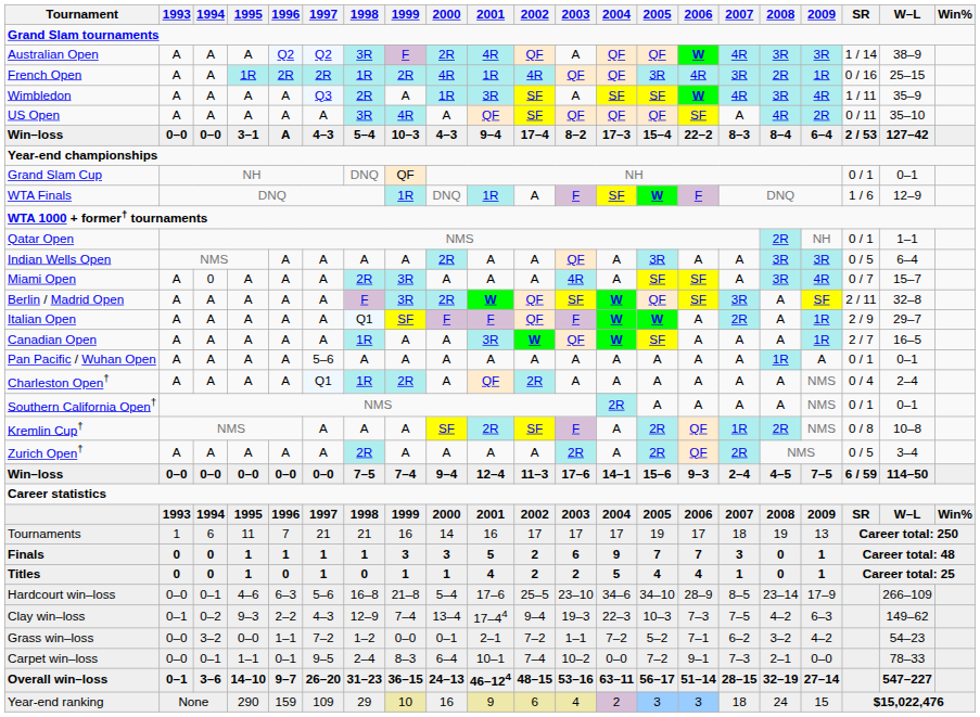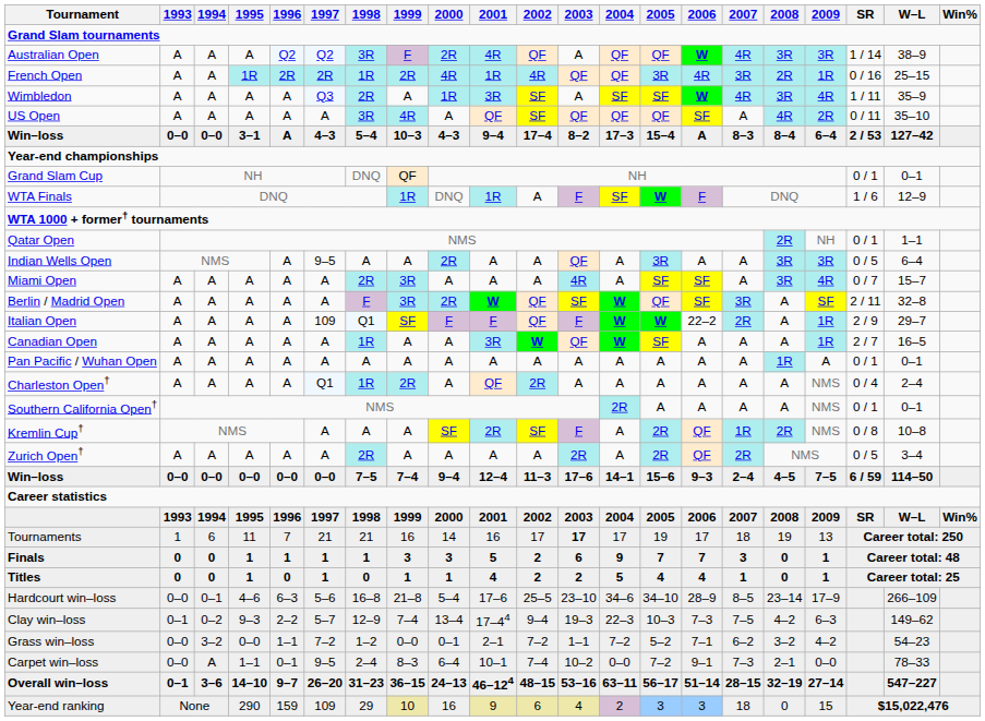 <table class=wikitable nowrap style=text-align:center>
 <tr>
 <th>Tournament</th>
 <th><a href='#'>1993</a></th>
 <th><a href='#'>1994</a></th>
 <th><a href='#'>1995</a></th>
 <th><a href='#'>1996</a></th>
 <th><a href='#'>1997</a></th>
 <th><a href='#'>1998</a></th>
 <th><a href='#'>1999</a></th>
 <th><a href='#'>2000</a></th>
 <th><a href='#'>2001</a></th>
 <th><a href='#'>2002</a></th>
 <th><a href='#'>2003</a></th>
 <th><a href='#'>2004</a></th>
 <th><a href='#'>2005</a></th>
 <th><a href='#'>2006</a></th>
 <th><a href='#'>2007</a></th>
 <th><a href='#'>2008</a></th>
 <th><a href='#'>2009</a></th>
 <th>SR</th>
 <th>W–L</th>
 <th>Win%</th>
 </tr>
 <tr>
 <td colspan=21 style=text-align:left><strong><a href='#'>Grand Slam tournaments</a></strong></td>
 </tr>
 <tr>
 <td style=text-align:left><a href='#'>Australian Open</a></td>
 <td>A</td>
 <td>A</td>
 <td>A</td>
 <td style=background:#f0f8ff><a href='#'>Q2</a></td>
 <td style=background:#f0f8ff><a href='#'>Q2</a></td>
 <td style=background:#afeeee><a href='#'>3R</a></td>
 <td style=background:#D8BFD8><a href='#'>F</a></td>
 <td style=background:#afeeee><a href='#'>2R</a></td>
 <td style=background:#afeeee><a href='#'>4R</a></td>
 <td style=background:#ffebcd><a href='#'>QF</a></td>
 <td>A</td>
 <td style=background:#ffebcd><a href='#'>QF</a></td>
 <td style=background:#ffebcd><a href='#'>QF</a></td>
 <td style=background:#00ff00><a href='#'><strong>W</strong></a></td>
 <td style=background:#afeeee><a href='#'>4R</a></td>
 <td style=background:#afeeee><a href='#'>3R</a></td>
 <td style=background:#afeeee><a href='#'>3R</a></td>
 <td>1 / 14</td>
 <td>38–9</td>
 <td></td>
 </tr>
 <tr>
 <td style=text-align:left><a href='#'>French Open</a></td>
 <td>A</td>
 <td>A</td>
 <td style=background:#afeeee><a href='#'>1R</a></td>
 <td style=background:#afeeee><a href='#'>2R</a></td>
 <td style=background:#afeeee><a href='#'>2R</a></td>
 <td style=background:#afeeee><a href='#'>1R</a></td>
 <td style=background:#afeeee><a href='#'>2R</a></td>
 <td style=background:#afeeee><a href='#'>4R</a></td>
 <td style=background:#afeeee><a href='#'>1R</a></td>
 <td style=background:#afeeee><a href='#'>4R</a></td>
 <td style=background:#ffebcd><a href='#'>QF</a></td>
 <td style=background:#ffebcd><a href='#'>QF</a></td>
 <td style=background:#afeeee><a href='#'>3R</a></td>
 <td style=background:#afeeee><a href='#'>4R</a></td>
 <td style=background:#afeeee><a href='#'>3R</a></td>
 <td style=background:#afeeee><a href='#'>2R</a></td>
 <td style=background:#afeeee><a href='#'>1R</a></td>
 <td>0 / 16</td>
 <td>25–15</td>
 <td></td>
 </tr>
 <tr>
 <td style=text-align:left><a href='#'>Wimbledon</a></td>
 <td>A</td>
 <td>A</td>
 <td>A</td>
 <td>A</td>
 <td style=background:#f0f8ff><a href='#'>Q3</a></td>
 <td style=background:#afeeee><a href='#'>2R</a></td>
 <td>A</td>
 <td style=background:#afeeee><a href='#'>1R</a></td>
 <td style=background:#afeeee><a href='#'>3R</a></td>
 <td style=background:yellow><a href='#'>SF</a></td>
 <td>A</td>
 <td style=background:yellow><a href='#'>SF</a></td>
 <td style=background:yellow><a href='#'>SF</a></td>
 <td style=background:lime><a href='#'><strong>W</strong></a></td>
 <td style=background:#afeeee><a href='#'>4R</a></td>
 <td style=background:#afeeee><a href='#'>3R</a></td>
 <td style=background:#afeeee><a href='#'>4R</a></td>
 <td>1 / 11</td>
 <td>35–9</td>
 <td></td>
 </tr>
 <tr>
 <td style=text-align:left><a href='#'>US Open</a></td>
 <td>A</td>
 <td>A</td>
 <td>A</td>
 <td>A</td>
 <td>A</td>
 <td style=background:#afeeee><a href='#'>3R</a></td>
 <td style=background:#afeeee><a href='#'>4R</a></td>
 <td>A</td>
 <td style=background:#ffebcd><a href='#'>QF</a></td>
 <td style=background:yellow><a href='#'>SF</a></td>
 <td style=background:#ffebcd><a href='#'>QF</a></td>
 <td style=background:#ffebcd><a href='#'>QF</a></td>
 <td style=background:#ffebcd><a href='#'>QF</a></td>
 <td style=background:yellow><a href='#'>SF</a></td>
 <td>A</td>
 <td style=background:#afeeee><a href='#'>4R</a></td>
 <td style=background:#afeeee><a href='#'>2R</a></td>
 <td>0 / 11</td>
 <td>35–10</td>
 <td></td>
 </tr>
 <tr style=background:#efefef;font-weight:bold>
 <td style=text-align:left>Win–loss</td>
 <td>0–0</td>
 <td>0–0</td>
 <td>3–1</td>
 <td>A</td>
 <td>4–3</td>
 <td>5–4</td>
 <td>10–3</td>
 <td>4–3</td>
 <td>9–4</td>
 <td>17–4</td>
 <td>8–2</td>
 <td>17–3</td>
 <td>15–4</td>
-<td>22–2</td>
+<td>A</td>
 <td>8–3</td>
 <td>8–4</td>
 <td>6–4</td>
 <td>2 / 53</td>
 <td>127–42</td>
 <td></td>
 </tr>
 <tr>
 <td colspan=21 style=text-align:left><strong>Year-end championships</strong></td>
 </tr>
 <tr>
 <td style=text-align:left><a href='#'>Grand Slam Cup</a></td>
 <td colspan=5 style=color:#767676>NH</td>
 <td colspan=1 style=color:#767676>DNQ</td>
 <td style=background:#ffebcd>QF</td>
 <td colspan=10 style=color:#767676>NH</td>
 <td>0 / 1</td>
 <td>0–1</td>
 <td></td>
 </tr>
 <tr>
 <td style=text-align:left><a href='#'>WTA Finals</a></td>
 <td colspan=6 style=color:#767676>DNQ</td>
 <td style=background:#afeeee><a href='#'>1R</a></td>
 <td colspan=1 style=color:#767676>DNQ</td>
 <td style=background:#afeeee><a href='#'>1R</a></td>
 <td>A</td>
 <td style=background:#D8BFD8><a href='#'>F</a></td>
 <td style=background:yellow><a href='#'>SF</a></td>
 <td style=background:lime><a href='#'><strong>W</strong></a></td>
 <td style=background:#D8BFD8><a href='#'>F</a></td>
 <td colspan=3 style=color:#767676>DNQ</td>
 <td>1 / 6</td>
 <td>12–9</td>
 <td></td>
 </tr>
 <tr>
 <td colspan=21 style=text-align:left><strong><a href='#'>WTA 1000</a> + former<sup>†</sup> tournaments</strong></td>
 </tr>
 <tr>
 <td style=text-align:left><a href='#'>Qatar Open</a></td>
 <td colspan=15 style=color:#767676>NMS</td>
 <td style=background:#afeeee><a href='#'>2R</a></td>
 <td style=color:#767676>NH</td>
 <td>0 / 1</td>
 <td>1–1</td>
 <td></td>
 </tr>
 <tr>
 <td style=text-align:left><a href='#'>Indian Wells Open</a></td>
 <td colspan=3 style=color:#767676>NMS</td>
 <td>A</td>
-<td>A</td>
+<td>9–5</td>
 <td>A</td>
 <td>A</td>
 <td style=background:#afeeee><a href='#'>2R</a></td>
 <td>A</td>
 <td>A</td>
 <td style=background:#ffebcd><a href='#'>QF</a></td>
 <td>A</td>
 <td style=background:#afeeee><a href='#'>3R</a></td>
 <td>A</td>
 <td>A</td>
 <td style=background:#afeeee><a href='#'>3R</a></td>
 <td style=background:#afeeee><a href='#'>3R</a></td>
 <td>0 / 5</td>
 <td>6–4</td>
 <td></td>
 </tr>
 <tr>
 <td style=text-align:left><a href='#'>Miami Open</a></td>
 <td>A</td>
-<td>0</td>
+<td>A</td>
 <td>A</td>
 <td>A</td>
 <td>A</td>
 <td style=background:#afeeee><a href='#'>2R</a></td>
 <td style=background:#afeeee><a href='#'>3R</a></td>
 <td>A</td>
 <td>A</td>
 <td>A</td>
 <td style=background:#afeeee><a href='#'>4R</a></td>
 <td>A</td>
 <td style=background:yellow><a href='#'>SF</a></td>
 <td style=background:yellow><a href='#'>SF</a></td>
 <td>A</td>
 <td style=background:#afeeee><a href='#'>3R</a></td>
 <td style=background:#afeeee><a href='#'>4R</a></td>
 <td>0 / 7</td>
 <td>15–7</td>
 <td></td>
 </tr>
 <tr>
 <td style=text-align:left><a href='#'>Berlin</a> / <a href='#'>Madrid Open</a></td>
 <td>A</td>
 <td>A</td>
 <td>A</td>
 <td>A</td>
 <td>A</td>
 <td style=background:#D8BFD8><a href='#'>F</a></td>
 <td style=background:#afeeee><a href='#'>3R</a></td>
 <td style=background:#afeeee><a href='#'>2R</a></td>
 <td style=background:lime><a href='#'><strong>W</strong></a></td>
 <td style=background:#ffebcd><a href='#'>QF</a></td>
 <td style=background:yellow><a href='#'>SF</a></td>
 <td style=background:lime><a href='#'><strong>W</strong></a></td>
 <td style=background:#ffebcd><a href='#'>QF</a></td>
 <td style=background:yellow><a href='#'>SF</a></td>
 <td style=background:#afeeee><a href='#'>3R</a></td>
 <td>A</td>
 <td style=background:yellow><a href='#'>SF</a></td>
 <td>2 / 11</td>
 <td>32–8</td>
 <td></td>
 </tr>
 <tr>
 <td style=text-align:left><a href='#'>Italian Open</a></td>
 <td>A</td>
 <td>A</td>
 <td>A</td>
 <td>A</td>
-<td>A</td>
+<td>109</td>
 <td style=background:#f0f8ff>Q1</td>
 <td style=background:yellow><a href='#'>SF</a></td>
 <td style=background:#D8BFD8><a href='#'>F</a></td>
 <td style=background:#D8BFD8><a href='#'>F</a></td>
 <td style=background:#ffebcd><a href='#'>QF</a></td>
 <td style=background:#D8BFD8><a href='#'>F</a></td>
 <td style=background:lime><a href='#'><strong>W</strong></a></td>
 <td style=background:lime><a href='#'><strong>W</strong></a></td>
-<td>A</td>
+<td>22–2</td>
 <td style=background:#afeeee><a href='#'>2R</a></td>
 <td>A</td>
 <td style=background:#afeeee><a href='#'>1R</a></td>
 <td>2 / 9</td>
 <td>29–7</td>
 <td></td>
 </tr>
 <tr>
 <td style=text-align:left><a href='#'>Canadian Open</a></td>
 <td>A</td>
 <td>A</td>
 <td>A</td>
 <td>A</td>
 <td>A</td>
 <td style=background:#afeeee><a href='#'>1R</a></td>
 <td>A</td>
 <td>A</td>
 <td style=background:#afeeee><a href='#'>3R</a></td>
 <td style=background:lime><a href='#'><strong>W</strong></a></td>
 <td style=background:#ffebcd><a href='#'>QF</a></td>
 <td style=background:lime><a href='#'><strong>W</strong></a></td>
 <td style=background:yellow><a href='#'>SF</a></td>
 <td>A</td>
 <td>A</td>
 <td>A</td>
 <td style=background:#afeeee><a href='#'>1R</a></td>
 <td>2 / 7</td>
 <td>16–5</td>
 <td></td>
 </tr>
 <tr>
 <td style=text-align:left><a href='#'>Pan Pacific</a> / <a href='#'>Wuhan Open</a></td>
 <td>A</td>
 <td>A</td>
 <td>A</td>
 <td>A</td>
-<td>5–6</td>
+<td>A</td>
 <td>A</td>
 <td>A</td>
 <td>A</td>
 <td>A</td>
 <td>A</td>
 <td>A</td>
 <td>A</td>
 <td>A</td>
 <td>A</td>
 <td>A</td>
 <td style=background:#afeeee><a href='#'>1R</a></td>
 <td>A</td>
 <td>0 / 1</td>
 <td>0–1</td>
 <td></td>
 </tr>
 <tr>
 <td style=text-align:left><a href='#'>Charleston Open</a><sup>†</sup></td>
 <td>A</td>
 <td>A</td>
 <td>A</td>
 <td>A</td>
 <td style=background:#f0f8ff>Q1</td>
 <td style=background:#afeeee><a href='#'>1R</a></td>
 <td style=background:#afeeee><a href='#'>2R</a></td>
 <td>A</td>
 <td style=background:#ffebcd><a href='#'>QF</a></td>
 <td style=background:#afeeee><a href='#'>2R</a></td>
 <td>A</td>
 <td>A</td>
 <td>A</td>
 <td>A</td>
 <td>A</td>
 <td>A</td>
 <td style=color:#767676>NMS</td>
 <td>0 / 4</td>
 <td>2–4</td>
 <td></td>
 </tr>
 <tr>
 <td style=text-align:left><a href='#'>Southern California Open</a><sup>†</sup></td>
 <td colspan=11 style=color:#767676>NMS</td>
 <td style=background:#afeeee><a href='#'>2R</a></td>
 <td>A</td>
 <td>A</td>
 <td>A</td>
 <td>A</td>
 <td style=color:#767676>NMS</td>
 <td>0 / 1</td>
 <td>0–1</td>
 <td></td>
 </tr>
 <tr>
 <td style=text-align:left><a href='#'>Kremlin Cup</a><sup>†</sup></td>
 <td colspan=4 style=color:#767676>NMS</td>
 <td>A</td>
 <td>A</td>
 <td>A</td>
 <td style=background:yellow><a href='#'>SF</a></td>
 <td style=background:#afeeee><a href='#'>2R</a></td>
 <td style=background:yellow><a href='#'>SF</a></td>
 <td style=background:#D8BFD8><a href='#'>F</a></td>
 <td>A</td>
 <td style=background:#afeeee><a href='#'>2R</a></td>
 <td style=background:#ffebcd><a href='#'>QF</a></td>
 <td style=background:#afeeee><a href='#'>1R</a></td>
 <td style=background:#afeeee><a href='#'>2R</a></td>
 <td style=color:#767676>NMS</td>
 <td>0 / 8</td>
 <td>10–8</td>
 <td></td>
 </tr>
 <tr>
 <td style=text-align:left><a href='#'>Zurich Open</a><sup>†</sup></td>
 <td>A</td>
 <td>A</td>
 <td>A</td>
 <td>A</td>
 <td>A</td>
 <td style=background:#afeeee><a href='#'>2R</a></td>
 <td>A</td>
 <td>A</td>
 <td>A</td>
 <td>A</td>
 <td style=background:#afeeee><a href='#'>2R</a></td>
 <td>A</td>
 <td style=background:#afeeee><a href='#'>2R</a></td>
 <td style=background:#ffebcd><a href='#'>QF</a></td>
 <td style=background:#afeeee><a href='#'>2R</a></td>
 <td colspan=2 style=color:#767676>NMS</td>
 <td>0 / 5</td>
 <td>3–4</td>
 <td></td>
 </tr>
 <tr style=background:#efefef;font-weight:bold>
 <td align=left>Win–loss</td>
 <td>0–0</td>
 <td>0–0</td>
 <td>0–0</td>
 <td>0–0</td>
 <td>0–0</td>
 <td>7–5</td>
 <td>7–4</td>
 <td>9–4</td>
 <td>12–4</td>
 <td>11–3</td>
 <td>17–6</td>
 <td>14–1</td>
 <td>15–6</td>
 <td>9–3</td>
 <td>2–4</td>
 <td>4–5</td>
 <td>7–5</td>
 <td>6 / 59</td>
 <td>114–50</td>
 <td></td>
 </tr>
 <tr>
 <td colspan=21 style=text-align:left><strong>Career statistics</strong></td>
 </tr>
 <tr style=background:#efefef;font-weight:bold>
 <td></td>
 <td>1993</td>
 <td>1994</td>
 <td>1995</td>
 <td>1996</td>
 <td>1997</td>
 <td>1998</td>
 <td>1999</td>
 <td>2000</td>
 <td>2001</td>
 <td>2002</td>
 <td>2003</td>
 <td>2004</td>
 <td>2005</td>
 <td>2006</td>
 <td>2007</td>
 <td>2008</td>
 <td>2009</td>
 <td>SR</td>
 <td>W–L</td>
 <td>Win%</td>
 </tr>
 <tr style=background:#efefef>
 <td style=text-align:left>Tournaments</td>
 <td>1</td>
 <td>6</td>
 <td>11</td>
 <td>7</td>
 <td>21</td>
 <td>21</td>
 <td>16</td>
 <td>14</td>
 <td>16</td>
 <td>17</td>
-<td>17</td>
+<td><strong>17</strong></td>
 <td>17</td>
 <td>19</td>
 <td>17</td>
 <td>18</td>
 <td>19</td>
 <td>13</td>
 <td colspan=3><strong>Career total: 250</strong></td>
 </tr>
 <tr style=background:#efefef;font-weight:bold>
 <td style=text-align:left>Finals</td>
 <td>0</td>
 <td>0</td>
 <td>1</td>
 <td>1</td>
 <td>1</td>
 <td>1</td>
 <td>3</td>
 <td>3</td>
 <td>5</td>
 <td>2</td>
 <td>6</td>
 <td>9</td>
 <td>7</td>
 <td>7</td>
 <td>3</td>
 <td>0</td>
 <td>1</td>
 <td colspan=3>Career total: 48</td>
 </tr>
 <tr style=background:#efefef;font-weight:bold>
 <td style=text-align:left>Titles</td>
 <td>0</td>
 <td>0</td>
 <td>1</td>
 <td>0</td>
 <td>1</td>
 <td>0</td>
 <td>1</td>
 <td>1</td>
 <td>4</td>
 <td>2</td>
 <td>2</td>
 <td>5</td>
 <td>4</td>
 <td>4</td>
 <td>1</td>
 <td>0</td>
 <td>1</td>
 <td colspan=3>Career total: 25</td>
 </tr>
 <tr style=background:#efefef>
 <td style=text-align:left>Hardcourt win–loss</td>
 <td>0–0</td>
 <td>0–1</td>
 <td>4–6</td>
 <td>6–3</td>
 <td>5–6</td>
 <td>16–8</td>
 <td>21–8</td>
 <td>5–4</td>
 <td>17–6</td>
 <td>25–5</td>
 <td>23–10</td>
 <td>34–6</td>
 <td>34–10</td>
 <td>28–9</td>
 <td>8–5</td>
 <td>23–14</td>
 <td>17–9</td>
 <td></td>
 <td>266–109</td>
 <td></td>
 </tr>
 <tr style=background:#efefef>
 <td style=text-align:left>Clay win–loss</td>
 <td>0–1</td>
 <td>0–2</td>
 <td>9–3</td>
 <td>2–2</td>
-<td>4–3</td>
+<td>5–7</td>
 <td>12–9</td>
 <td>7–4</td>
 <td>13–4</td>
 <td>17–4<sup>4</sup></td>
 <td>9–4</td>
 <td>19–3</td>
 <td>22–3</td>
 <td>10–3</td>
 <td>7–3</td>
 <td>7–5</td>
 <td>4–2</td>
 <td>6–3</td>
 <td></td>
 <td>149–62</td>
 <td></td>
 </tr>
 <tr style=background:#efefef>
 <td style=text-align:left>Grass win–loss</td>
 <td>0–0</td>
 <td>3–2</td>
 <td>0–0</td>
 <td>1–1</td>
 <td>7–2</td>
 <td>1–2</td>
 <td>0–0</td>
 <td>0–1</td>
 <td>2–1</td>
 <td>7–2</td>
 <td>1–1</td>
 <td>7–2</td>
 <td>5–2</td>
 <td>7–1</td>
 <td>6–2</td>
 <td>3–2</td>
 <td>4–2</td>
 <td></td>
 <td>54–23</td>
 <td></td>
 </tr>
 <tr style=background:#efefef>
 <td style=text-align:left>Carpet win–loss</td>
 <td>0–0</td>
-<td>0–1</td>
+<td>A</td>
 <td>1–1</td>
 <td>0–1</td>
 <td>9–5</td>
 <td>2–4</td>
 <td>8–3</td>
 <td>6–4</td>
 <td>10–1</td>
 <td>7–4</td>
 <td>10–2</td>
 <td>0–0</td>
 <td>7–2</td>
 <td>9–1</td>
 <td>7–3</td>
 <td>2–1</td>
 <td>0–0</td>
 <td></td>
 <td>78–33</td>
 <td></td>
 </tr>
 <tr style=background:#efefef;font-weight:bold>
 <td style=text-align:left>Overall win–loss</td>
 <td>0–1</td>
 <td>3–6</td>
 <td>14–10</td>
 <td>9–7</td>
 <td>26–20</td>
 <td>31–23</td>
 <td>36–15</td>
 <td>24–13</td>
 <td>46–12<sup>4</sup></td>
 <td>48–15</td>
 <td>53–16</td>
 <td>63–11</td>
 <td>56–17</td>
 <td>51–14</td>
 <td>28–15</td>
 <td>32–19</td>
 <td>27–14</td>
 <td></td>
 <td>547–227</td>
 <td></td>
 </tr>
 <tr style=background:#efefef>
 <td style=text-align:left>Year-end ranking</td>
 <td colspan=2>None</td>
 <td>290</td>
 <td>159</td>
 <td>109</td>
 <td>29</td>
 <td style=background:#EEE8AA>10</td>
 <td>16</td>
 <td style=background:#EEE8AA>9</td>
 <td style=background:#EEE8AA>6</td>
 <td style=background:#EEE8AA>4</td>
 <td style=background:#D8BFD8>2</td>
 <td style=background:#99ccff>3</td>
 <td style=background:#99ccff>3</td>
 <td>18</td>
-<td>24</td>
+<td>0</td>
 <td>15</td>
 <td colspan=3><strong>$15,022,476</strong></td>
 </tr>
 </table>
